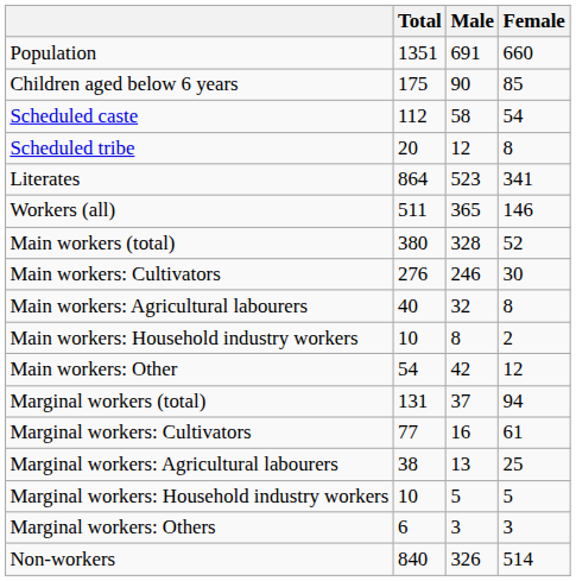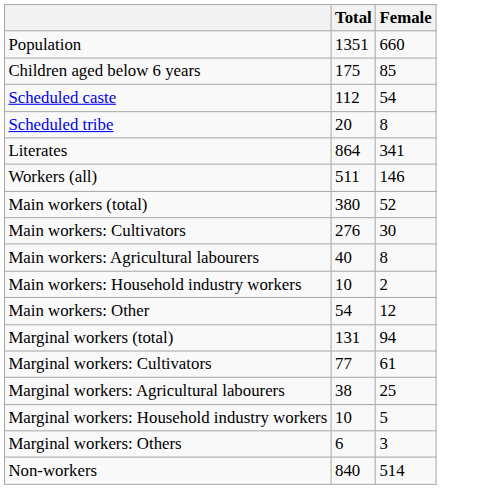 <table class="wikitable sortable">
 <tr>
 <th></th>
 <th>Total</th>
-<th>Male</th>
 <th>Female</th>
 </tr>
 <tr>
 <td>Population</td>
 <td>1351</td>
-<td>691</td>
 <td>660</td>
 </tr>
 <tr>
 <td>Children aged below 6 years</td>
 <td>175</td>
-<td>90</td>
 <td>85</td>
 </tr>
 <tr>
 <td><a href='#'>Scheduled caste</a></td>
 <td>112</td>
-<td>58</td>
 <td>54</td>
 </tr>
 <tr>
 <td><a href='#'>Scheduled tribe</a></td>
 <td>20</td>
-<td>12</td>
 <td>8</td>
 </tr>
 <tr>
 <td>Literates</td>
 <td>864</td>
-<td>523</td>
 <td>341</td>
 </tr>
 <tr>
 <td>Workers (all)</td>
 <td>511</td>
-<td>365</td>
 <td>146</td>
 </tr>
 <tr>
 <td>Main workers (total)</td>
 <td>380</td>
-<td>328</td>
 <td>52</td>
 </tr>
 <tr>
 <td>Main workers: Cultivators</td>
 <td>276</td>
-<td>246</td>
 <td>30</td>
 </tr>
 <tr>
 <td>Main workers: Agricultural labourers</td>
 <td>40</td>
-<td>32</td>
 <td>8</td>
 </tr>
 <tr>
 <td>Main workers: Household industry workers</td>
 <td>10</td>
-<td>8</td>
 <td>2</td>
 </tr>
 <tr>
 <td>Main workers: Other</td>
 <td>54</td>
-<td>42</td>
 <td>12</td>
 </tr>
 <tr>
 <td>Marginal workers (total)</td>
 <td>131</td>
-<td>37</td>
 <td>94</td>
 </tr>
 <tr>
 <td>Marginal workers: Cultivators</td>
 <td>77</td>
-<td>16</td>
 <td>61</td>
 </tr>
 <tr>
 <td>Marginal workers: Agricultural labourers</td>
 <td>38</td>
-<td>13</td>
 <td>25</td>
 </tr>
 <tr>
 <td>Marginal workers: Household industry workers</td>
 <td>10</td>
 <td>5</td>
-<td>5</td>
 </tr>
 <tr>
 <td>Marginal workers: Others</td>
 <td>6</td>
 <td>3</td>
-<td>3</td>
 </tr>
 <tr>
 <td>Non-workers</td>
 <td>840</td>
-<td>326</td>
 <td>514</td>
 </tr>
 </table>
